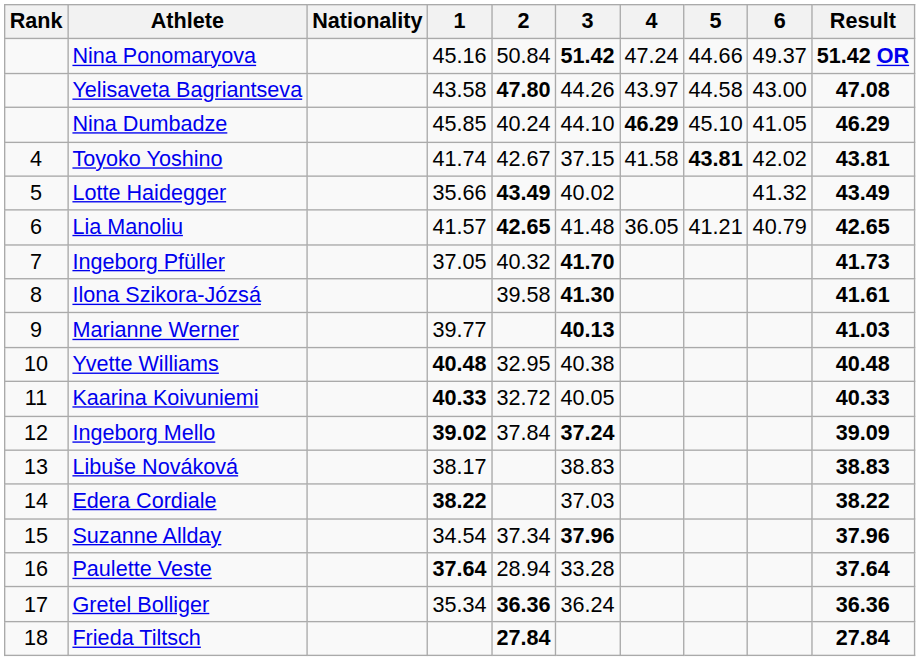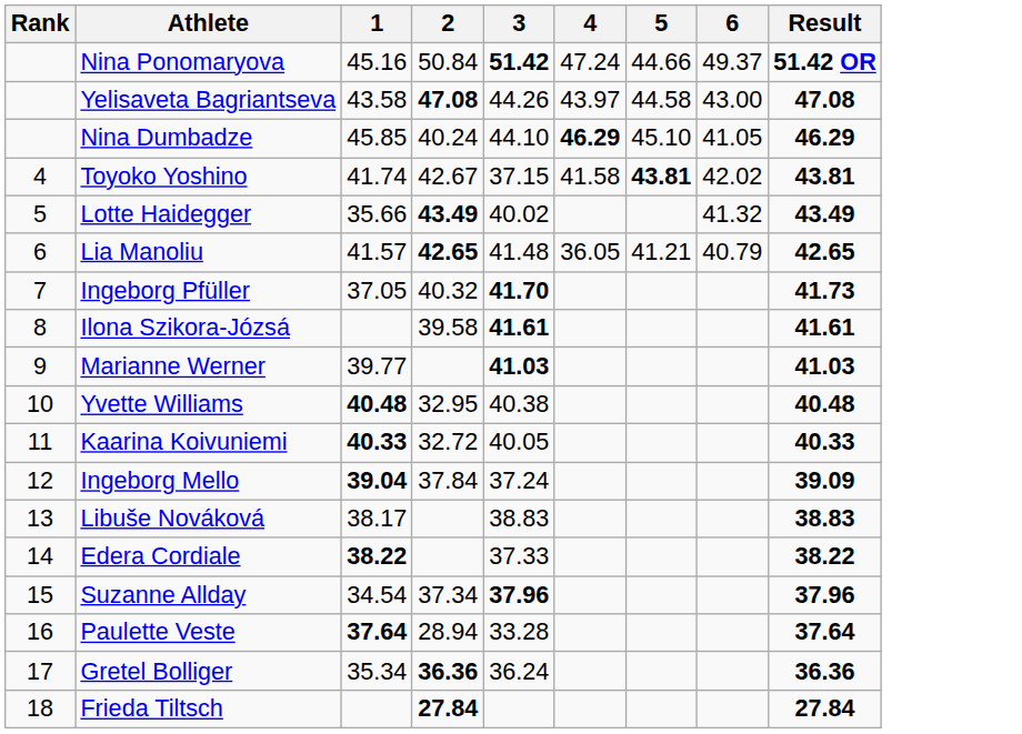 <table class="wikitable sortable" style="text-align:center">
 <tr>
 <th>Rank</th>
 <th>Athlete</th>
-<th>Nationality</th>
 <th>1</th>
 <th>2</th>
 <th>3</th>
 <th>4</th>
 <th>5</th>
 <th>6</th>
 <th>Result</th>
 </tr>
 <tr>
 <td></td>
 <td align="left"><a href='#'>Nina Ponomaryova</a></td>
-<td align=left></td>
 <td>45.16</td>
 <td>50.84</td>
 <td><strong>51.42</strong></td>
 <td>47.24</td>
 <td>44.66</td>
 <td>49.37</td>
 <td><strong>51.42</strong> <strong><a href='#'>OR</a></strong></td>
 </tr>
 <tr>
 <td></td>
 <td align="left"><a href='#'>Yelisaveta Bagriantseva</a></td>
-<td align=left></td>
 <td>43.58</td>
-<td><strong>47.80</strong></td>
+<td><strong>47.08</strong></td>
 <td>44.26</td>
 <td>43.97</td>
 <td>44.58</td>
 <td>43.00</td>
 <td><strong>47.08</strong></td>
 </tr>
 <tr>
 <td></td>
 <td align="left"><a href='#'>Nina Dumbadze</a></td>
-<td align=left></td>
 <td>45.85</td>
 <td>40.24</td>
 <td>44.10</td>
 <td><strong>46.29</strong></td>
 <td>45.10</td>
 <td>41.05</td>
 <td><strong>46.29</strong></td>
 </tr>
 <tr>
 <td>4</td>
 <td align="left"><a href='#'>Toyoko Yoshino</a></td>
-<td align=left></td>
 <td>41.74</td>
 <td>42.67</td>
 <td>37.15</td>
 <td>41.58</td>
 <td><strong>43.81</strong></td>
 <td>42.02</td>
 <td><strong>43.81</strong></td>
 </tr>
 <tr>
 <td>5</td>
 <td align="left"><a href='#'>Lotte Haidegger</a></td>
-<td align=left></td>
 <td>35.66</td>
 <td><strong>43.49</strong></td>
 <td>40.02</td>
 <td></td>
 <td></td>
 <td>41.32</td>
 <td><strong>43.49</strong></td>
 </tr>
 <tr>
 <td>6</td>
 <td align="left"><a href='#'>Lia Manoliu</a></td>
-<td align=left></td>
 <td>41.57</td>
 <td><strong>42.65</strong></td>
 <td>41.48</td>
 <td>36.05</td>
 <td>41.21</td>
 <td>40.79</td>
 <td><strong>42.65</strong></td>
 </tr>
 <tr>
 <td>7</td>
 <td align="left"><a href='#'>Ingeborg Pfüller</a></td>
-<td align=left></td>
 <td>37.05</td>
 <td>40.32</td>
 <td><strong>41.70</strong></td>
 <td></td>
 <td></td>
 <td></td>
 <td><strong>41.73</strong></td>
 </tr>
 <tr>
 <td>8</td>
 <td align="left"><a href='#'>Ilona Szikora-Józsá</a></td>
-<td align=left></td>
 <td></td>
 <td>39.58</td>
-<td><strong>41.30</strong></td>
+<td><strong>41.61</strong></td>
 <td></td>
 <td></td>
 <td></td>
 <td><strong>41.61</strong></td>
 </tr>
 <tr>
 <td>9</td>
 <td align="left"><a href='#'>Marianne Werner</a></td>
-<td align=left></td>
 <td>39.77</td>
 <td></td>
-<td><strong>40.13</strong></td>
+<td><strong>41.03</strong></td>
 <td></td>
 <td></td>
 <td></td>
 <td><strong>41.03</strong></td>
 </tr>
 <tr>
 <td>10</td>
 <td align="left"><a href='#'>Yvette Williams</a></td>
-<td align=left></td>
 <td><strong>40.48</strong></td>
 <td>32.95</td>
 <td>40.38</td>
 <td></td>
 <td></td>
 <td></td>
 <td><strong>40.48</strong></td>
 </tr>
 <tr>
 <td>11</td>
 <td align="left"><a href='#'>Kaarina Koivuniemi</a></td>
-<td align=left></td>
 <td><strong>40.33</strong></td>
 <td>32.72</td>
 <td>40.05</td>
 <td></td>
 <td></td>
 <td></td>
 <td><strong>40.33</strong></td>
 </tr>
 <tr>
 <td>12</td>
 <td align="left"><a href='#'>Ingeborg Mello</a></td>
-<td align=left></td>
-<td><strong>39.02</strong></td>
+<td><strong>39.04</strong></td>
 <td>37.84</td>
-<td><strong>37.24</strong></td>
+<td>37.24</td>
 <td></td>
 <td></td>
 <td></td>
 <td><strong>39.09</strong></td>
 </tr>
 <tr>
 <td>13</td>
 <td align="left"><a href='#'>Libuše Nováková</a></td>
-<td align=left></td>
 <td>38.17</td>
 <td></td>
 <td>38.83</td>
 <td></td>
 <td></td>
 <td></td>
 <td><strong>38.83</strong></td>
 </tr>
 <tr>
 <td>14</td>
 <td align="left"><a href='#'>Edera Cordiale</a></td>
-<td align=left></td>
 <td><strong>38.22</strong></td>
 <td></td>
-<td>37.03</td>
+<td>37.33</td>
 <td></td>
 <td></td>
 <td></td>
 <td><strong>38.22</strong></td>
 </tr>
 <tr>
 <td>15</td>
 <td align="left"><a href='#'>Suzanne Allday</a></td>
-<td align=left></td>
 <td>34.54</td>
 <td>37.34</td>
 <td><strong>37.96</strong></td>
 <td></td>
 <td></td>
 <td></td>
 <td><strong>37.96</strong></td>
 </tr>
 <tr>
 <td>16</td>
 <td align="left"><a href='#'>Paulette Veste</a></td>
-<td align=left></td>
 <td><strong>37.64</strong></td>
 <td>28.94</td>
 <td>33.28</td>
 <td></td>
 <td></td>
 <td></td>
 <td><strong>37.64</strong></td>
 </tr>
 <tr>
 <td>17</td>
 <td align="left"><a href='#'>Gretel Bolliger</a></td>
-<td align=left></td>
 <td>35.34</td>
 <td><strong>36.36</strong></td>
 <td>36.24</td>
 <td></td>
 <td></td>
 <td></td>
 <td><strong>36.36</strong></td>
 </tr>
 <tr>
 <td>18</td>
 <td align="left"><a href='#'>Frieda Tiltsch</a></td>
-<td align=left></td>
 <td></td>
 <td><strong>27.84</strong></td>
 <td></td>
 <td></td>
 <td></td>
 <td></td>
 <td><strong>27.84</strong></td>
 </tr>
 </table>
